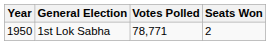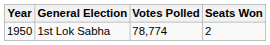 <table class="wikitable">
 <tr>
 <th>Year</th>
 <th>General Election</th>
 <th>Votes Polled</th>
 <th>Seats Won</th>
 </tr>
 <tr>
 <td>1950</td>
 <td>1st Lok Sabha</td>
-<td>78,771</td>
+<td>78,774</td>
 <td>2</td>
 </tr>
 </table>
